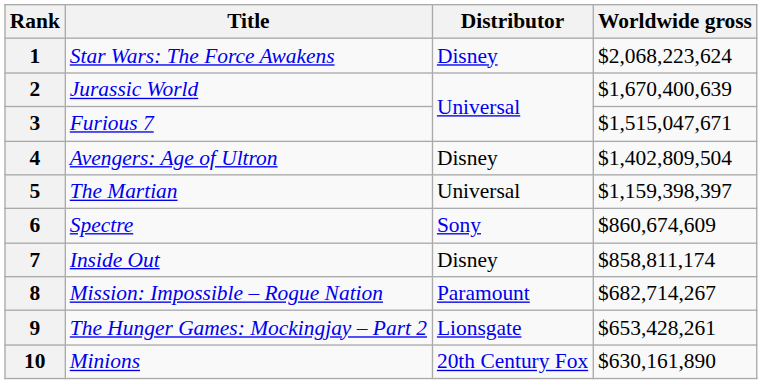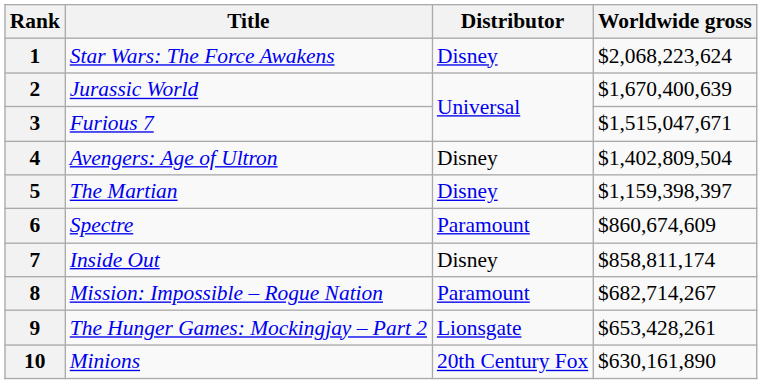 <table class="wikitable sortable" style="margin:auto; margin:auto;">
 <tr>
 <th>Rank</th>
 <th>Title</th>
 <th>Distributor</th>
 <th>Worldwide gross</th>
 </tr>
 <tr>
 <th style="text-align:center;">1</th>
 <td scope="row" style=><em><a href='#'>Star Wars: The Force Awakens</a></em></td>
 <td><a href='#'>Disney</a></td>
 <td>$2,068,223,624</td>
 </tr>
 <tr>
 <th style="text-align:center;">2</th>
 <td scope="row" style=><em><a href='#'>Jurassic World</a></em></td>
 <td rowspan="2"><a href='#'>Universal</a></td>
 <td>$1,670,400,639</td>
 </tr>
 <tr>
 <th style="text-align:center;">3</th>
 <td scope="row"><em><a href='#'>Furious 7</a></em></td>
 <td>$1,515,047,671</td>
 </tr>
 <tr>
 <th style="text-align:center;">4</th>
 <td scope="row" style=><em><a href='#'>Avengers: Age of Ultron</a></em></td>
 <td>Disney</td>
 <td>$1,402,809,504</td>
 </tr>
 <tr>
 <th style="text-align:center;">5</th>
 <td scope="row"><em><a href='#'>The Martian</a></em></td>
-<td>Universal</td>
+<td><a href='#'>Disney</a></td>
 <td>$1,159,398,397</td>
 </tr>
 <tr>
 <th style="text-align:center;">6</th>
 <td scope="row"><em><a href='#'>Spectre</a></em></td>
-<td><a href='#'>Sony</a> </td>
+<td><a href='#'>Paramount</a></td>
 <td>$860,674,609</td>
 </tr>
 <tr>
 <th style="text-align:center;">7</th>
 <td scope="row"><em><a href='#'>Inside Out</a></em></td>
 <td>Disney</td>
 <td>$858,811,174</td>
 </tr>
 <tr>
 <th style="text-align:center;">8</th>
 <td scope="row"><em><a href='#'>Mission: Impossible – Rogue Nation</a></em></td>
 <td><a href='#'>Paramount</a></td>
 <td>$682,714,267</td>
 </tr>
 <tr>
 <th style="text-align:center;">9</th>
 <td scope="row"><em><a href='#'>The Hunger Games: Mockingjay – Part 2</a></em></td>
 <td><a href='#'>Lionsgate</a></td>
 <td>$653,428,261</td>
 </tr>
 <tr>
 <th style="text-align:center;">10</th>
 <td scope="row"><em><a href='#'>Minions</a></em></td>
 <td><a href='#'>20th Century Fox</a></td>
 <td>$630,161,890</td>
 </tr>
 </table>
